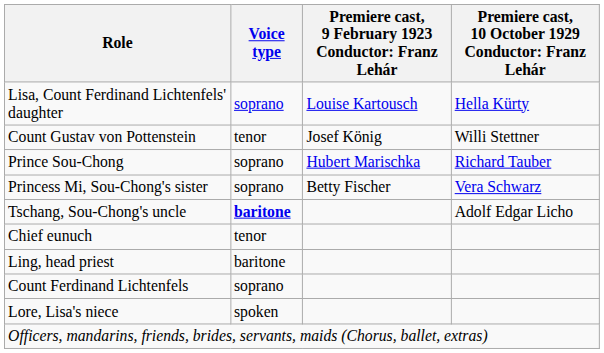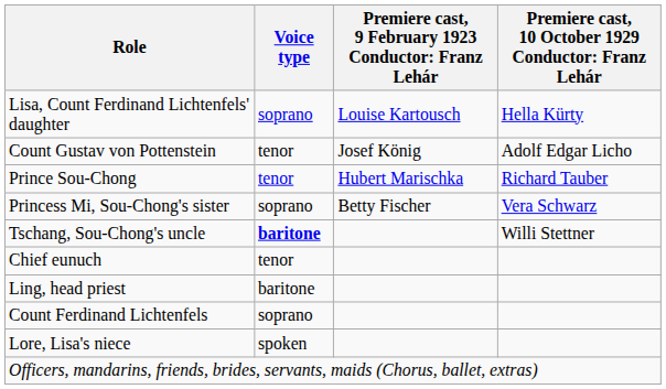 <table class="wikitable">
 <tr>
 <th>Role</th>
 <th><a href='#'>Voice type</a></th>
 <th>Premiere cast,<br>9 February 1923<br>Conductor: Franz Lehár</th>
 <th>Premiere cast,<br>10 October 1929<br>Conductor: Franz Lehár</th>
 </tr>
 <tr>
 <td>Lisa, Count Ferdinand Lichtenfels' daughter</td>
 <td><a href='#'>soprano</a></td>
 <td><a href='#'>Louise Kartousch</a></td>
 <td><a href='#'>Hella Kürty</a></td>
 </tr>
 <tr>
 <td>Count Gustav von Pottenstein</td>
 <td>tenor</td>
 <td>Josef König</td>
-<td>Willi Stettner</td>
+<td>Adolf Edgar Licho</td>
 </tr>
 <tr>
 <td>Prince Sou-Chong</td>
-<td>soprano</td>
+<td><a href='#'>tenor</a></td>
 <td><a href='#'>Hubert Marischka</a></td>
 <td><a href='#'>Richard Tauber</a></td>
 </tr>
 <tr>
 <td>Princess Mi, Sou-Chong's sister</td>
 <td>soprano</td>
 <td>Betty Fischer</td>
 <td><a href='#'>Vera Schwarz</a></td>
 </tr>
 <tr>
 <td>Tschang, Sou-Chong's uncle</td>
 <td><strong><a href='#'>baritone</a></strong></td>
 <td></td>
-<td>Adolf Edgar Licho</td>
+<td>Willi Stettner</td>
 </tr>
 <tr>
 <td>Chief eunuch</td>
 <td>tenor</td>
 <td></td>
 <td></td>
 </tr>
 <tr>
 <td>Ling, head priest</td>
 <td>baritone</td>
 <td></td>
 <td></td>
 </tr>
 <tr>
 <td>Count Ferdinand Lichtenfels</td>
 <td>soprano</td>
 <td></td>
 <td></td>
 </tr>
 <tr>
 <td>Lore, Lisa's niece</td>
 <td>spoken</td>
 <td></td>
 <td></td>
 </tr>
 <tr>
 <td colspan="4"><em>Officers, mandarins, friends, brides, servants, maids (Chorus, ballet, extras)</em></td>
 </tr>
 </table>
